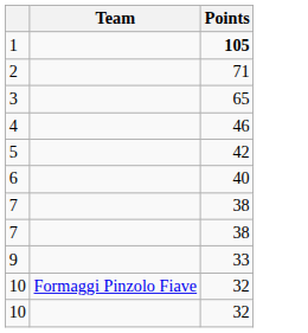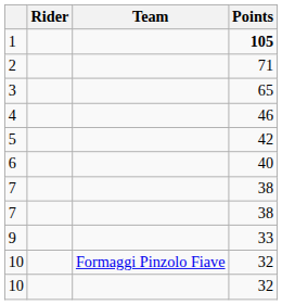 <table class=wikitable>
 <tr>
 <th></th>
+<th>Rider</th>
 <th>Team</th>
 <th>Points</th>
 </tr>
 <tr>
 <td>1</td>
+<td> </td>
 <td></td>
 <td align=right><strong>105</strong></td>
 </tr>
 <tr>
 <td>2</td>
 <td></td>
+<td></td>
 <td align=right>71</td>
 </tr>
 <tr>
 <td>3</td>
+<td></td>
 <td></td>
 <td align=right>65</td>
 </tr>
 <tr>
 <td>4</td>
 <td></td>
+<td></td>
 <td align=right>46</td>
 </tr>
 <tr>
 <td>5</td>
+<td></td>
 <td></td>
 <td align=right>42</td>
 </tr>
 <tr>
 <td>6</td>
 <td></td>
+<td></td>
 <td align=right>40</td>
 </tr>
 <tr>
 <td>7</td>
+<td></td>
 <td></td>
 <td align=right>38</td>
 </tr>
 <tr>
 <td>7</td>
 <td></td>
+<td></td>
 <td align=right>38</td>
 </tr>
 <tr>
 <td>9</td>
 <td></td>
+<td></td>
 <td align=right>33</td>
 </tr>
 <tr>
 <td>10</td>
+<td></td>
 <td><a href='#'>Formaggi Pinzolo Fiave</a></td>
 <td align=right>32</td>
 </tr>
 <tr>
 <td>10</td>
 <td></td>
+<td></td>
 <td align=right>32</td>
 </tr>
 </table>
